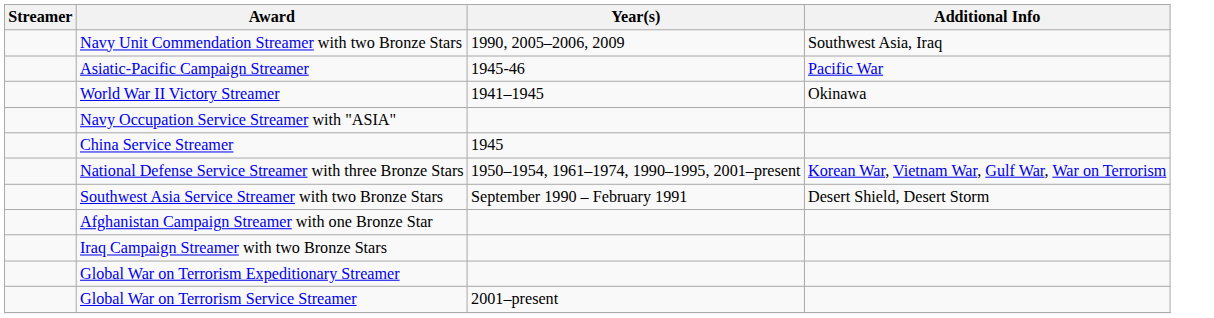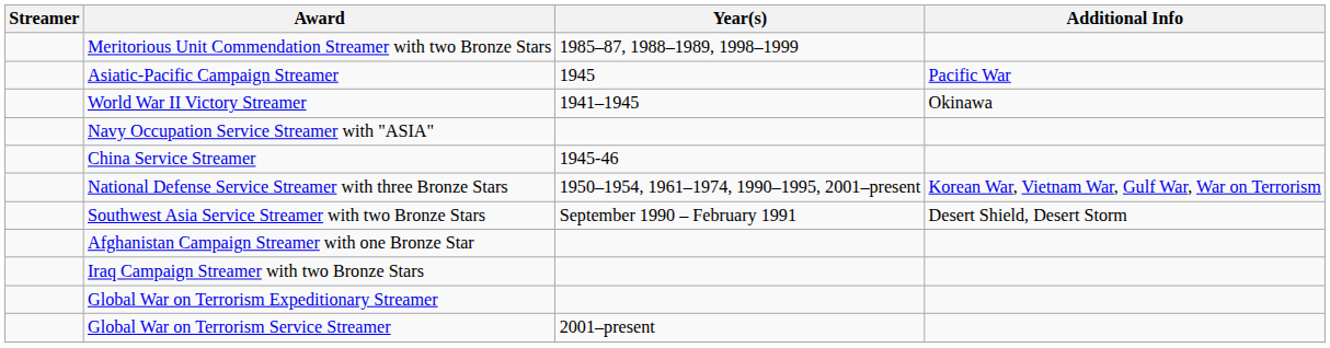 <table class=wikitable>
 <tr>
 <th>Streamer</th>
 <th>Award</th>
 <th>Year(s)</th>
 <th>Additional Info</th>
 </tr>
 <tr>
 <td></td>
-<td><a href='#'>Navy Unit Commendation Streamer</a> with two Bronze Stars</td>
-<td>1990, 2005–2006, 2009</td>
-<td>Southwest Asia, Iraq</td>
+<td><a href='#'>Meritorious Unit Commendation Streamer</a> with two Bronze Stars</td>
+<td>1985–87, 1988–1989, 1998–1999</td>
+<td></td>
 </tr>
 <tr>
 <td></td>
 <td><a href='#'>Asiatic-Pacific Campaign Streamer</a></td>
-<td>1945-46</td>
+<td>1945</td>
 <td><a href='#'>Pacific War</a></td>
 </tr>
 <tr>
 <td></td>
 <td><a href='#'>World War II Victory Streamer</a></td>
 <td>1941–1945</td>
 <td>Okinawa</td>
 </tr>
 <tr>
 <td></td>
 <td><a href='#'>Navy Occupation Service Streamer</a> with "ASIA"</td>
 <td><br></td>
 <td><br></td>
 </tr>
 <tr>
 <td></td>
 <td><a href='#'>China Service Streamer</a></td>
-<td>1945</td>
+<td>1945-46</td>
 <td><br></td>
 </tr>
 <tr>
 <td></td>
 <td><a href='#'>National Defense Service Streamer</a> with three Bronze Stars</td>
 <td>1950–1954, 1961–1974, 1990–1995, 2001–present</td>
 <td><a href='#'>Korean War</a>, <a href='#'>Vietnam War</a>, <a href='#'>Gulf War</a>, <a href='#'>War on Terrorism</a></td>
 </tr>
 <tr>
 <td></td>
 <td><a href='#'>Southwest Asia Service Streamer</a> with two Bronze Stars</td>
 <td>September 1990 – February 1991</td>
 <td>Desert Shield, Desert Storm</td>
 </tr>
 <tr>
 <td></td>
 <td><a href='#'>Afghanistan Campaign Streamer</a> with one Bronze Star</td>
 <td><br></td>
 <td><br></td>
 </tr>
 <tr>
 <td></td>
 <td><a href='#'>Iraq Campaign Streamer</a> with two Bronze Stars</td>
 <td><br></td>
 <td><br></td>
 </tr>
 <tr>
 <td></td>
 <td><a href='#'>Global War on Terrorism Expeditionary Streamer</a></td>
 <td><br></td>
 <td><br></td>
 </tr>
 <tr>
 <td></td>
 <td><a href='#'>Global War on Terrorism Service Streamer</a></td>
 <td>2001–present</td>
 <td><br></td>
 </tr>
 <tr>
 </tr>
 </table>
